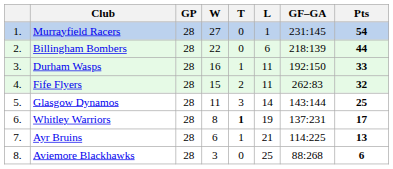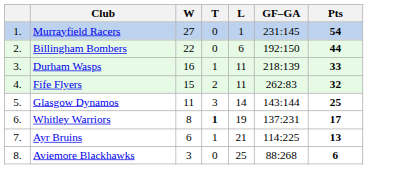 <table class="wikitable">
 <tr>
 <th width="30"></th>
 <th width="200">Club</th>
-<th width="30">GP</th>
 <th width="30">W</th>
 <th width="30">T</th>
 <th width="30">L</th>
 <th width="70">GF–GA</th>
 <th width="70">Pts</th>
 </tr>
 <tr bgcolor="#BCD2EE" align="center">
 <td>1.</td>
 <td align="left"><a href='#'>Murrayfield Racers</a></td>
-<td>28</td>
 <td>27</td>
 <td>0</td>
 <td>1</td>
 <td>231:145</td>
 <td><strong>54</strong></td>
 </tr>
 <tr bgcolor="#e6fae6" align="center">
 <td>2.</td>
 <td align="left"><a href='#'>Billingham Bombers</a></td>
-<td>28</td>
 <td>22</td>
 <td>0</td>
 <td>6</td>
-<td>218:139</td>
+<td>192:150</td>
 <td><strong>44</strong></td>
 </tr>
 <tr bgcolor="#e6fae6" align="center">
 <td>3.</td>
 <td align="left"><a href='#'>Durham Wasps</a></td>
-<td>28</td>
 <td>16</td>
 <td>1</td>
 <td>11</td>
-<td>192:150</td>
+<td>218:139</td>
 <td><strong>33</strong></td>
 </tr>
 <tr bgcolor="#e6fae6" align="center">
 <td>4.</td>
 <td align="left"><a href='#'>Fife Flyers</a></td>
-<td>28</td>
 <td>15</td>
 <td>2</td>
 <td>11</td>
 <td>262:83</td>
 <td><strong>32</strong></td>
 </tr>
 <tr bgcolor="#FFFFFF" align="center">
 <td>5.</td>
 <td align="left"><a href='#'>Glasgow Dynamos</a></td>
-<td>28</td>
 <td>11</td>
 <td>3</td>
 <td>14</td>
 <td>143:144</td>
 <td><strong>25</strong></td>
 </tr>
 <tr bgcolor="#FFFFFF" align="center">
 <td>6.</td>
 <td align="left"><a href='#'>Whitley Warriors</a></td>
-<td>28</td>
 <td>8</td>
 <td><strong>1</strong></td>
 <td>19</td>
 <td>137:231</td>
 <td><strong>17</strong></td>
 </tr>
 <tr bgcolor="#FFFFFF" align="center">
 <td>7.</td>
 <td align="left"><a href='#'>Ayr Bruins</a></td>
-<td>28</td>
 <td>6</td>
 <td>1</td>
 <td>21</td>
 <td>114:225</td>
 <td><strong>13</strong></td>
 </tr>
 <tr bgcolor="#FFFFFF" align="center">
 <td>8.</td>
 <td align="left"><a href='#'>Aviemore Blackhawks</a></td>
-<td>28</td>
 <td>3</td>
 <td>0</td>
 <td>25</td>
 <td>88:268</td>
 <td><strong>6</strong></td>
 </tr>
 </table>
